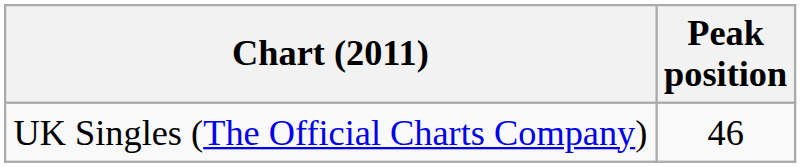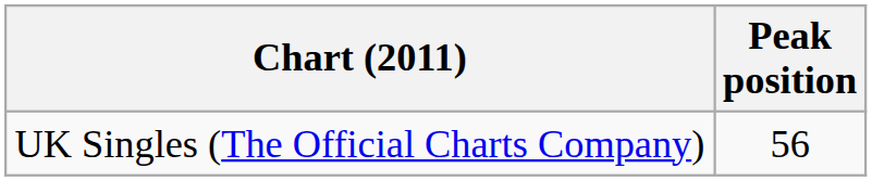 <table class="wikitable sortable">
 <tr>
 <th>Chart (2011)</th>
 <th>Peak<br>position</th>
 </tr>
 <tr>
 <td>UK Singles (<a href='#'>The Official Charts Company</a>)</td>
-<td align="center">46</td>
+<td align="center">56</td>
 </tr>
 </table>
